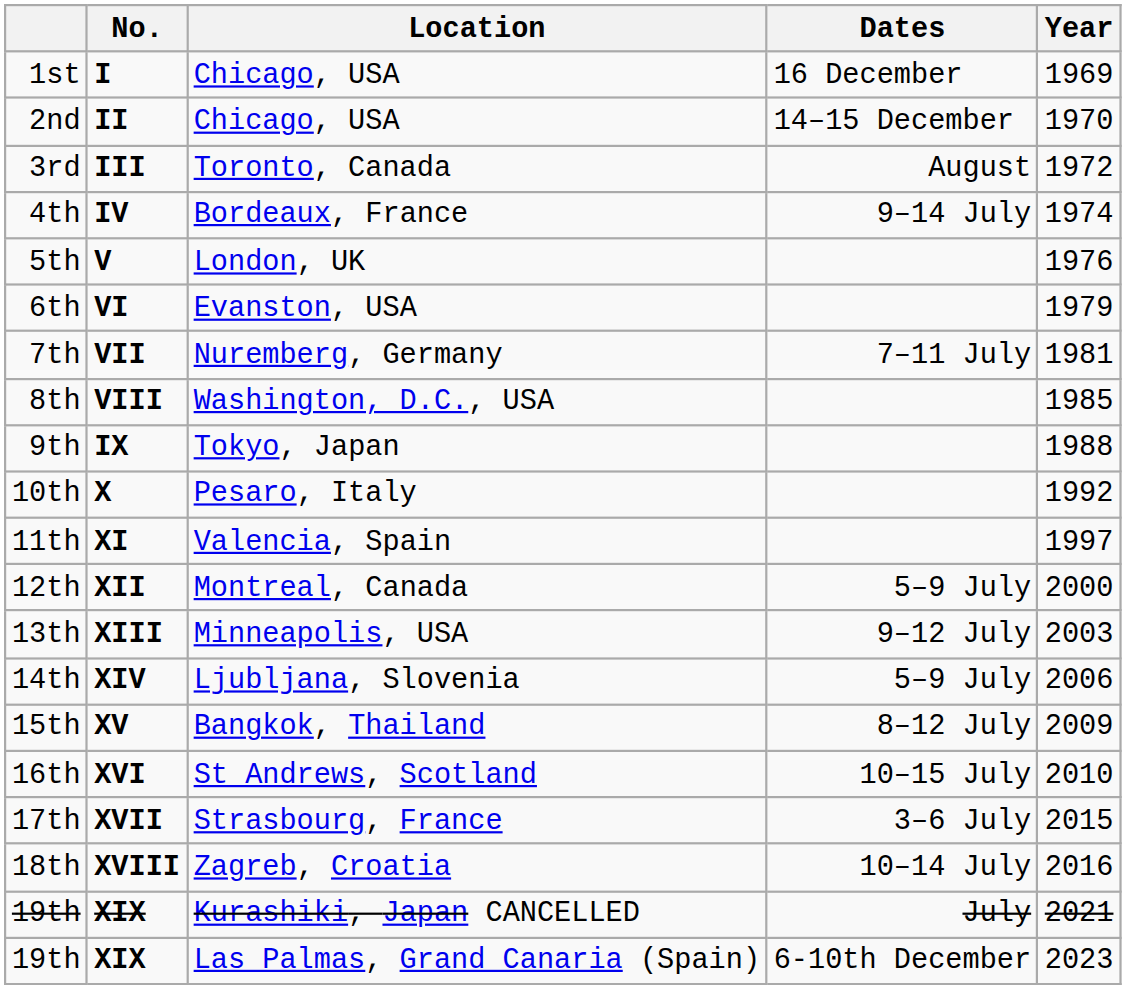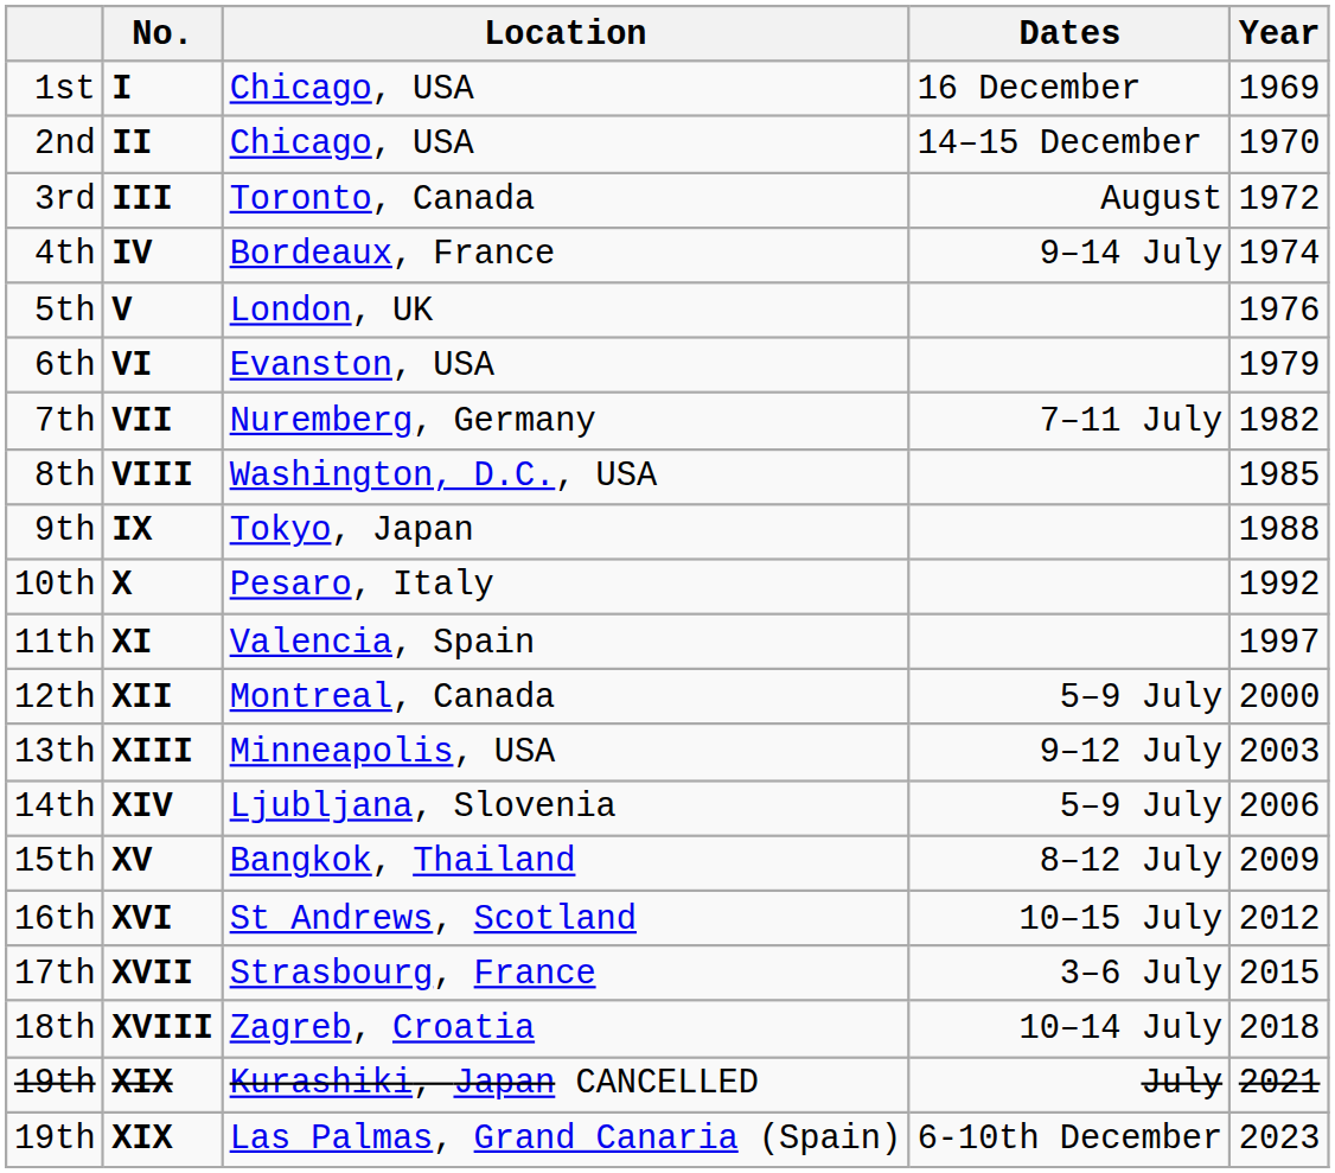 <table class="wikitable">
 <tr>
 <th></th>
 <th>No.</th>
 <th>Location</th>
 <th>Dates</th>
 <th>Year</th>
 </tr>
 <tr>
 <td align="right">1st</td>
 <td><strong>I</strong></td>
 <td><a href='#'>Chicago</a>, USA</td>
 <td>16 December</td>
 <td>1969</td>
 </tr>
 <tr>
 <td align="right">2nd</td>
 <td><strong>II</strong></td>
 <td><a href='#'>Chicago</a>, USA</td>
 <td>14–15 December</td>
 <td>1970</td>
 </tr>
 <tr>
 <td align="right">3rd</td>
 <td><strong>III</strong></td>
 <td><a href='#'>Toronto</a>, Canada</td>
 <td align="right">August</td>
 <td>1972</td>
 </tr>
 <tr>
 <td align="right">4th</td>
 <td><strong>IV</strong></td>
 <td><a href='#'>Bordeaux</a>, France</td>
 <td align="right">9–14 July</td>
 <td>1974</td>
 </tr>
 <tr>
 <td align="right">5th</td>
 <td><strong>V</strong></td>
 <td><a href='#'>London</a>, UK</td>
 <td></td>
 <td>1976</td>
 </tr>
 <tr>
 <td align="right">6th</td>
 <td><strong>VI</strong></td>
 <td><a href='#'>Evanston</a>, USA</td>
 <td></td>
 <td>1979</td>
 </tr>
 <tr>
 <td align="right">7th</td>
 <td><strong>VII</strong></td>
 <td><a href='#'>Nuremberg</a>, Germany</td>
 <td align="right">7–11 July</td>
-<td>1981</td>
+<td>1982</td>
 </tr>
 <tr>
 <td align="right">8th</td>
 <td><strong>VIII</strong></td>
 <td><a href='#'>Washington, D.C.</a>, USA</td>
 <td></td>
 <td>1985</td>
 </tr>
 <tr>
 <td align="right">9th</td>
 <td><strong>IX</strong></td>
 <td><a href='#'>Tokyo</a>, Japan</td>
 <td></td>
 <td>1988</td>
 </tr>
 <tr>
 <td align="right">10th</td>
 <td><strong>X</strong></td>
 <td><a href='#'>Pesaro</a>, Italy</td>
 <td></td>
 <td>1992</td>
 </tr>
 <tr>
 <td align="right">11th</td>
 <td><strong>XI</strong></td>
 <td><a href='#'>Valencia</a>, Spain</td>
 <td></td>
 <td>1997</td>
 </tr>
 <tr>
 <td align="right">12th</td>
 <td><strong>XII</strong></td>
 <td><a href='#'>Montreal</a>, Canada</td>
 <td align="right">5–9 July</td>
 <td>2000</td>
 </tr>
 <tr>
 <td align="right">13th</td>
 <td><strong>XIII</strong></td>
 <td><a href='#'>Minneapolis</a>, USA</td>
 <td align="right">9–12 July</td>
 <td>2003</td>
 </tr>
 <tr>
 <td align="right">14th</td>
 <td><strong>XIV</strong></td>
 <td><a href='#'>Ljubljana</a>, Slovenia</td>
 <td align="right">5–9 July</td>
 <td>2006</td>
 </tr>
 <tr>
 <td align="right">15th</td>
 <td><strong>XV</strong></td>
 <td><a href='#'>Bangkok</a>, <a href='#'>Thailand</a></td>
 <td align="right">8–12 July</td>
 <td>2009</td>
 </tr>
 <tr>
 <td align="right">16th</td>
 <td><strong>XVI</strong></td>
 <td><a href='#'>St Andrews</a>, <a href='#'>Scotland</a></td>
 <td align="right">10–15 July</td>
-<td>2010</td>
+<td>2012</td>
 </tr>
 <tr>
 <td align="right">17th</td>
 <td><strong>XVII</strong></td>
 <td><a href='#'>Strasbourg</a>, <a href='#'>France</a></td>
 <td align="right">3–6 July</td>
 <td>2015</td>
 </tr>
 <tr>
 <td align="right">18th</td>
 <td><strong>XVIII</strong></td>
 <td><a href='#'>Zagreb</a>, <a href='#'>Croatia</a></td>
 <td align="right">10–14 July</td>
-<td>2016</td>
+<td>2018</td>
 </tr>
 <tr>
 <td align="right"><s>19th</s></td>
 <td><strong><s>XIX</s></strong></td>
 <td><s><a href='#'>Kurashiki</a>, <a href='#'>Japan</a></s> CANCELLED</td>
 <td align="right"><s>July</s></td>
 <td><s>2021</s></td>
 </tr>
 <tr>
 <td align="right">19th</td>
 <td><strong>XIX</strong></td>
 <td><a href='#'>Las Palmas</a>, <a href='#'>Grand Canaria</a> (Spain)</td>
 <td align="right">6-10th December</td>
 <td>2023</td>
 </tr>
 </table>
